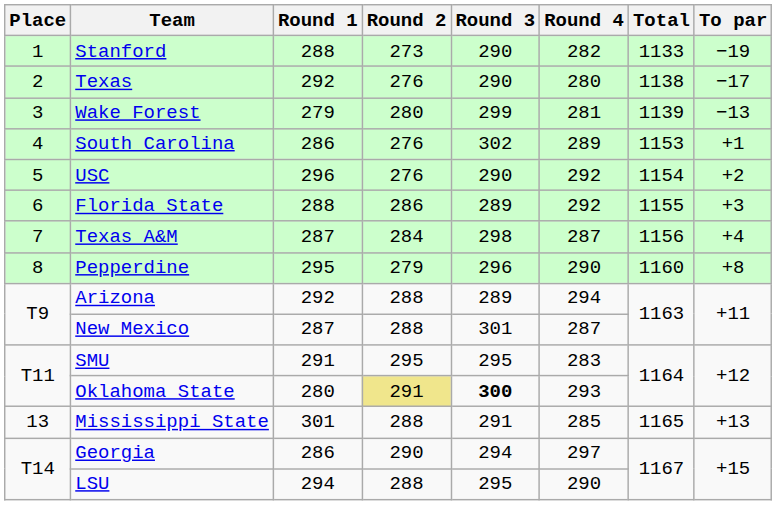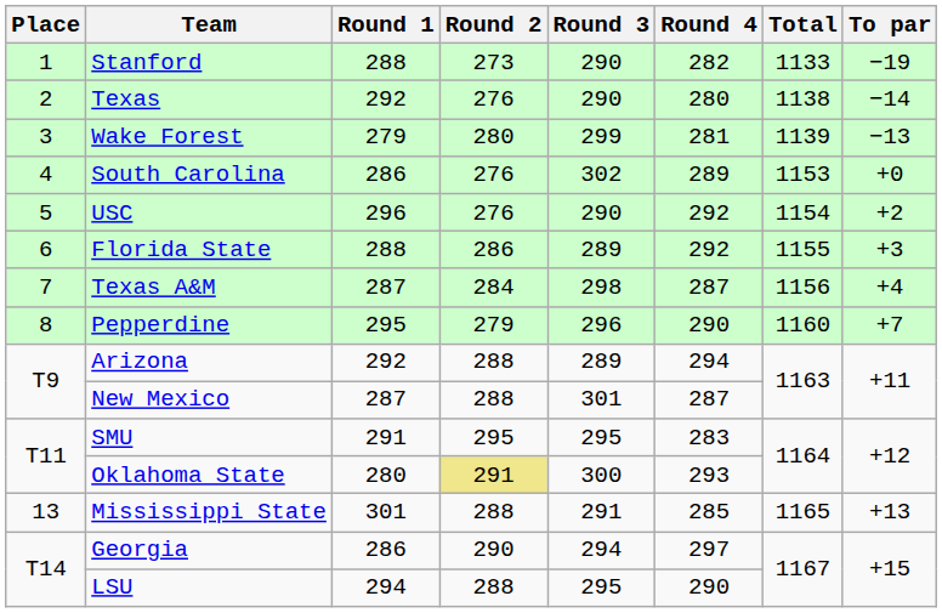 <table class="wikitable" style="text-align:center">
 <tr>
 <th>Place</th>
 <th>Team</th>
 <th>Round 1</th>
 <th>Round 2</th>
 <th>Round 3</th>
 <th>Round 4</th>
 <th>Total</th>
 <th>To par</th>
 </tr>
 <tr style="background:#ccffcc;">
 <td>1</td>
 <td align=left><a href='#'>Stanford</a></td>
 <td>288</td>
 <td>273</td>
 <td>290</td>
 <td>282</td>
 <td>1133</td>
 <td>−19</td>
 </tr>
 <tr style="background:#ccffcc;">
 <td>2</td>
 <td align=left><a href='#'>Texas</a></td>
 <td>292</td>
 <td>276</td>
 <td>290</td>
 <td>280</td>
 <td>1138</td>
-<td>−17</td>
+<td>−14</td>
 </tr>
 <tr style="background:#ccffcc;">
 <td>3</td>
 <td align=left><a href='#'>Wake Forest</a></td>
 <td>279</td>
 <td>280</td>
 <td>299</td>
 <td>281</td>
 <td>1139</td>
 <td>−13</td>
 </tr>
 <tr style="background:#ccffcc;">
 <td>4</td>
 <td align=left><a href='#'>South Carolina</a></td>
 <td>286</td>
 <td>276</td>
 <td>302</td>
 <td>289</td>
 <td>1153</td>
-<td>+1</td>
+<td>+0</td>
 </tr>
 <tr style="background:#ccffcc;">
 <td>5</td>
 <td align=left><a href='#'>USC</a></td>
 <td>296</td>
 <td>276</td>
 <td>290</td>
 <td>292</td>
 <td>1154</td>
 <td>+2</td>
 </tr>
 <tr style="background:#ccffcc;">
 <td>6</td>
 <td align=left><a href='#'>Florida State</a></td>
 <td>288</td>
 <td>286</td>
 <td>289</td>
 <td>292</td>
 <td>1155</td>
 <td>+3</td>
 </tr>
 <tr style="background:#ccffcc;">
 <td>7</td>
 <td align=left><a href='#'>Texas A&M</a></td>
 <td>287</td>
 <td>284</td>
 <td>298</td>
 <td>287</td>
 <td>1156</td>
 <td>+4</td>
 </tr>
 <tr style="background:#ccffcc;">
 <td>8</td>
 <td align=left><a href='#'>Pepperdine</a></td>
 <td>295</td>
 <td>279</td>
 <td>296</td>
 <td>290</td>
 <td>1160</td>
-<td>+8</td>
+<td>+7</td>
 </tr>
 <tr>
 <td rowspan=2>T9</td>
 <td align=left><a href='#'>Arizona</a></td>
 <td>292</td>
 <td>288</td>
 <td>289</td>
 <td>294</td>
 <td rowspan=2>1163</td>
 <td rowspan=2>+11</td>
 </tr>
 <tr>
 <td align=left><a href='#'>New Mexico</a></td>
 <td>287</td>
 <td>288</td>
 <td>301</td>
 <td>287</td>
 </tr>
 <tr>
 <td rowspan=2>T11</td>
 <td align=left><a href='#'>SMU</a></td>
 <td>291</td>
 <td>295</td>
 <td>295</td>
 <td>283</td>
 <td rowspan=2>1164</td>
 <td rowspan=2>+12</td>
 </tr>
 <tr>
 <td align=left><a href='#'>Oklahoma State</a></td>
 <td>280</td>
 <td style="background: khaki;">291</td>
-<td><strong>300</strong></td>
+<td>300</td>
 <td>293</td>
 </tr>
 <tr>
 <td>13</td>
 <td align=left><a href='#'>Mississippi State</a></td>
 <td>301</td>
 <td>288</td>
 <td>291</td>
 <td>285</td>
 <td>1165</td>
 <td>+13</td>
 </tr>
 <tr>
 <td rowspan=2>T14</td>
 <td align=left><a href='#'>Georgia</a></td>
 <td>286</td>
 <td>290</td>
 <td>294</td>
 <td>297</td>
 <td rowspan=2>1167</td>
 <td rowspan=2>+15</td>
 </tr>
 <tr>
 <td align=left><a href='#'>LSU</a></td>
 <td>294</td>
 <td>288</td>
 <td>295</td>
 <td>290</td>
 </tr>
 </table>
